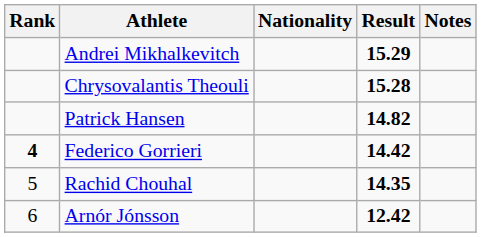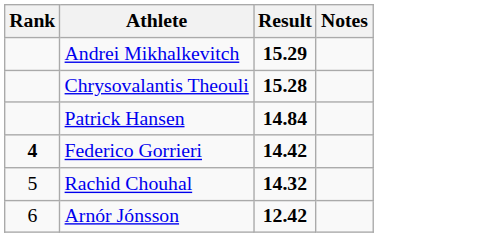 <table class="wikitable sortable" style="text-align:center;font-size:90%">
 <tr>
 <th>Rank</th>
 <th>Athlete</th>
-<th>Nationality</th>
 <th>Result</th>
 <th>Notes</th>
 </tr>
 <tr>
 <td></td>
 <td align="left"><a href='#'>Andrei Mikhalkevitch</a></td>
-<td align=left></td>
 <td><strong>15.29</strong></td>
 <td></td>
 </tr>
 <tr>
 <td></td>
 <td align="left"><a href='#'>Chrysovalantis Theouli</a></td>
-<td align=left></td>
 <td><strong>15.28</strong></td>
 <td></td>
 </tr>
 <tr>
 <td></td>
 <td align="left"><a href='#'>Patrick Hansen</a></td>
-<td align=left></td>
-<td><strong>14.82</strong></td>
+<td><strong>14.84</strong></td>
 <td></td>
 </tr>
 <tr>
 <td><strong>4</strong></td>
 <td align="left"><a href='#'>Federico Gorrieri</a></td>
-<td align=left></td>
 <td><strong>14.42</strong></td>
 <td></td>
 </tr>
 <tr>
 <td>5</td>
 <td align="left"><a href='#'>Rachid Chouhal</a></td>
-<td align=left></td>
-<td><strong>14.35</strong></td>
+<td><strong>14.32</strong></td>
 <td></td>
 </tr>
 <tr>
 <td>6</td>
 <td align="left"><a href='#'>Arnór Jónsson</a></td>
-<td align=left></td>
 <td><strong>12.42</strong></td>
 <td></td>
 </tr>
 </table>
